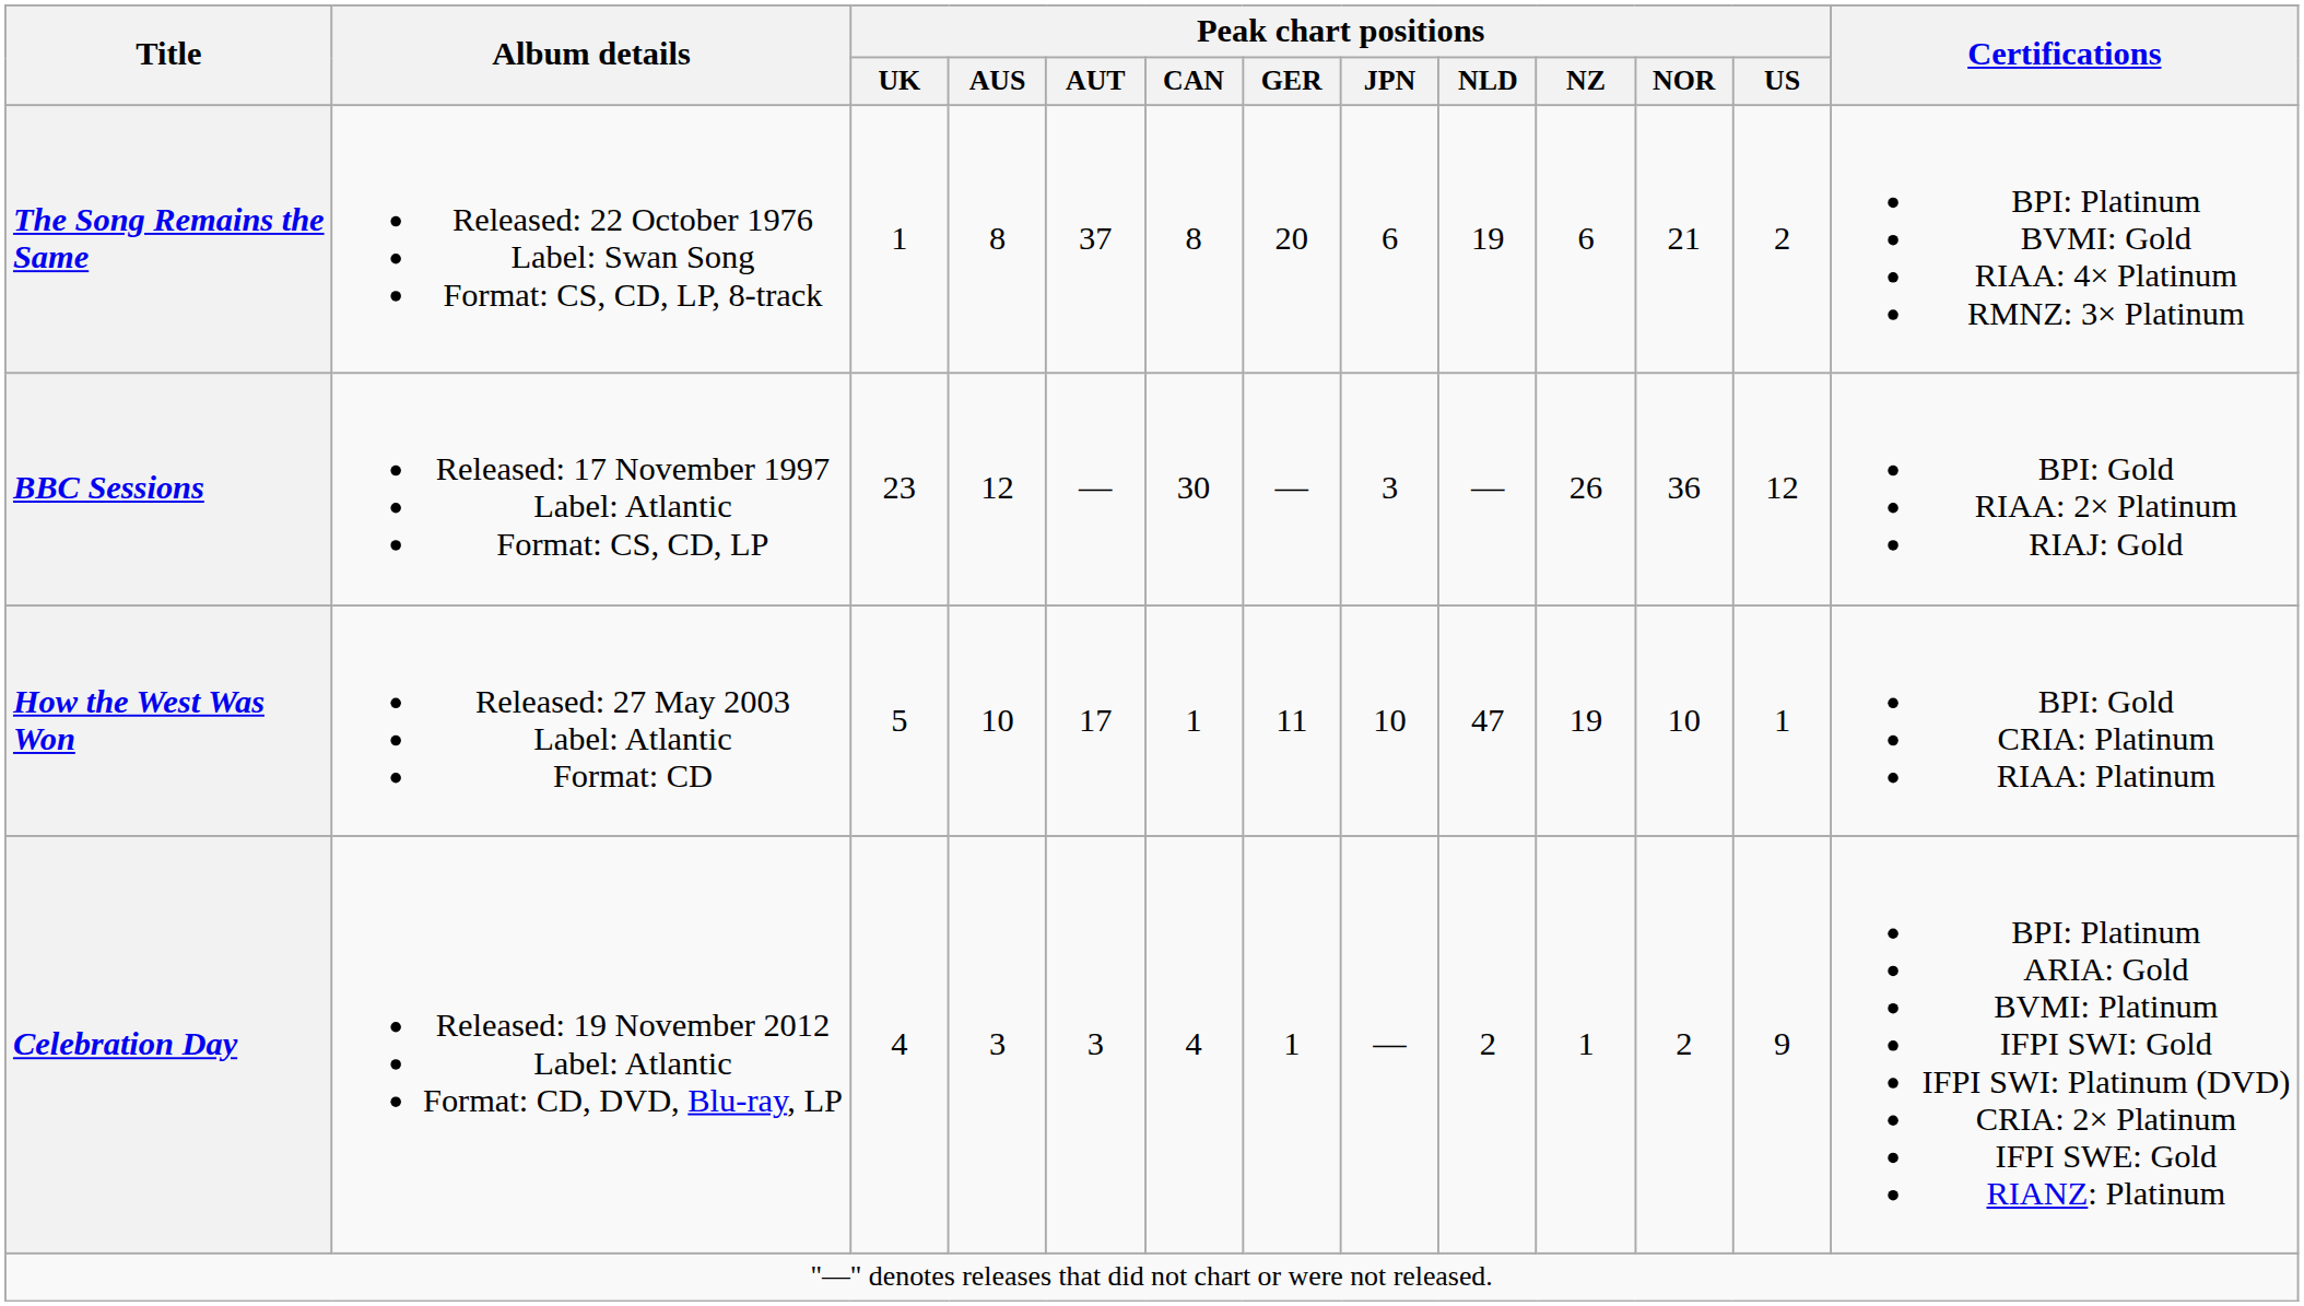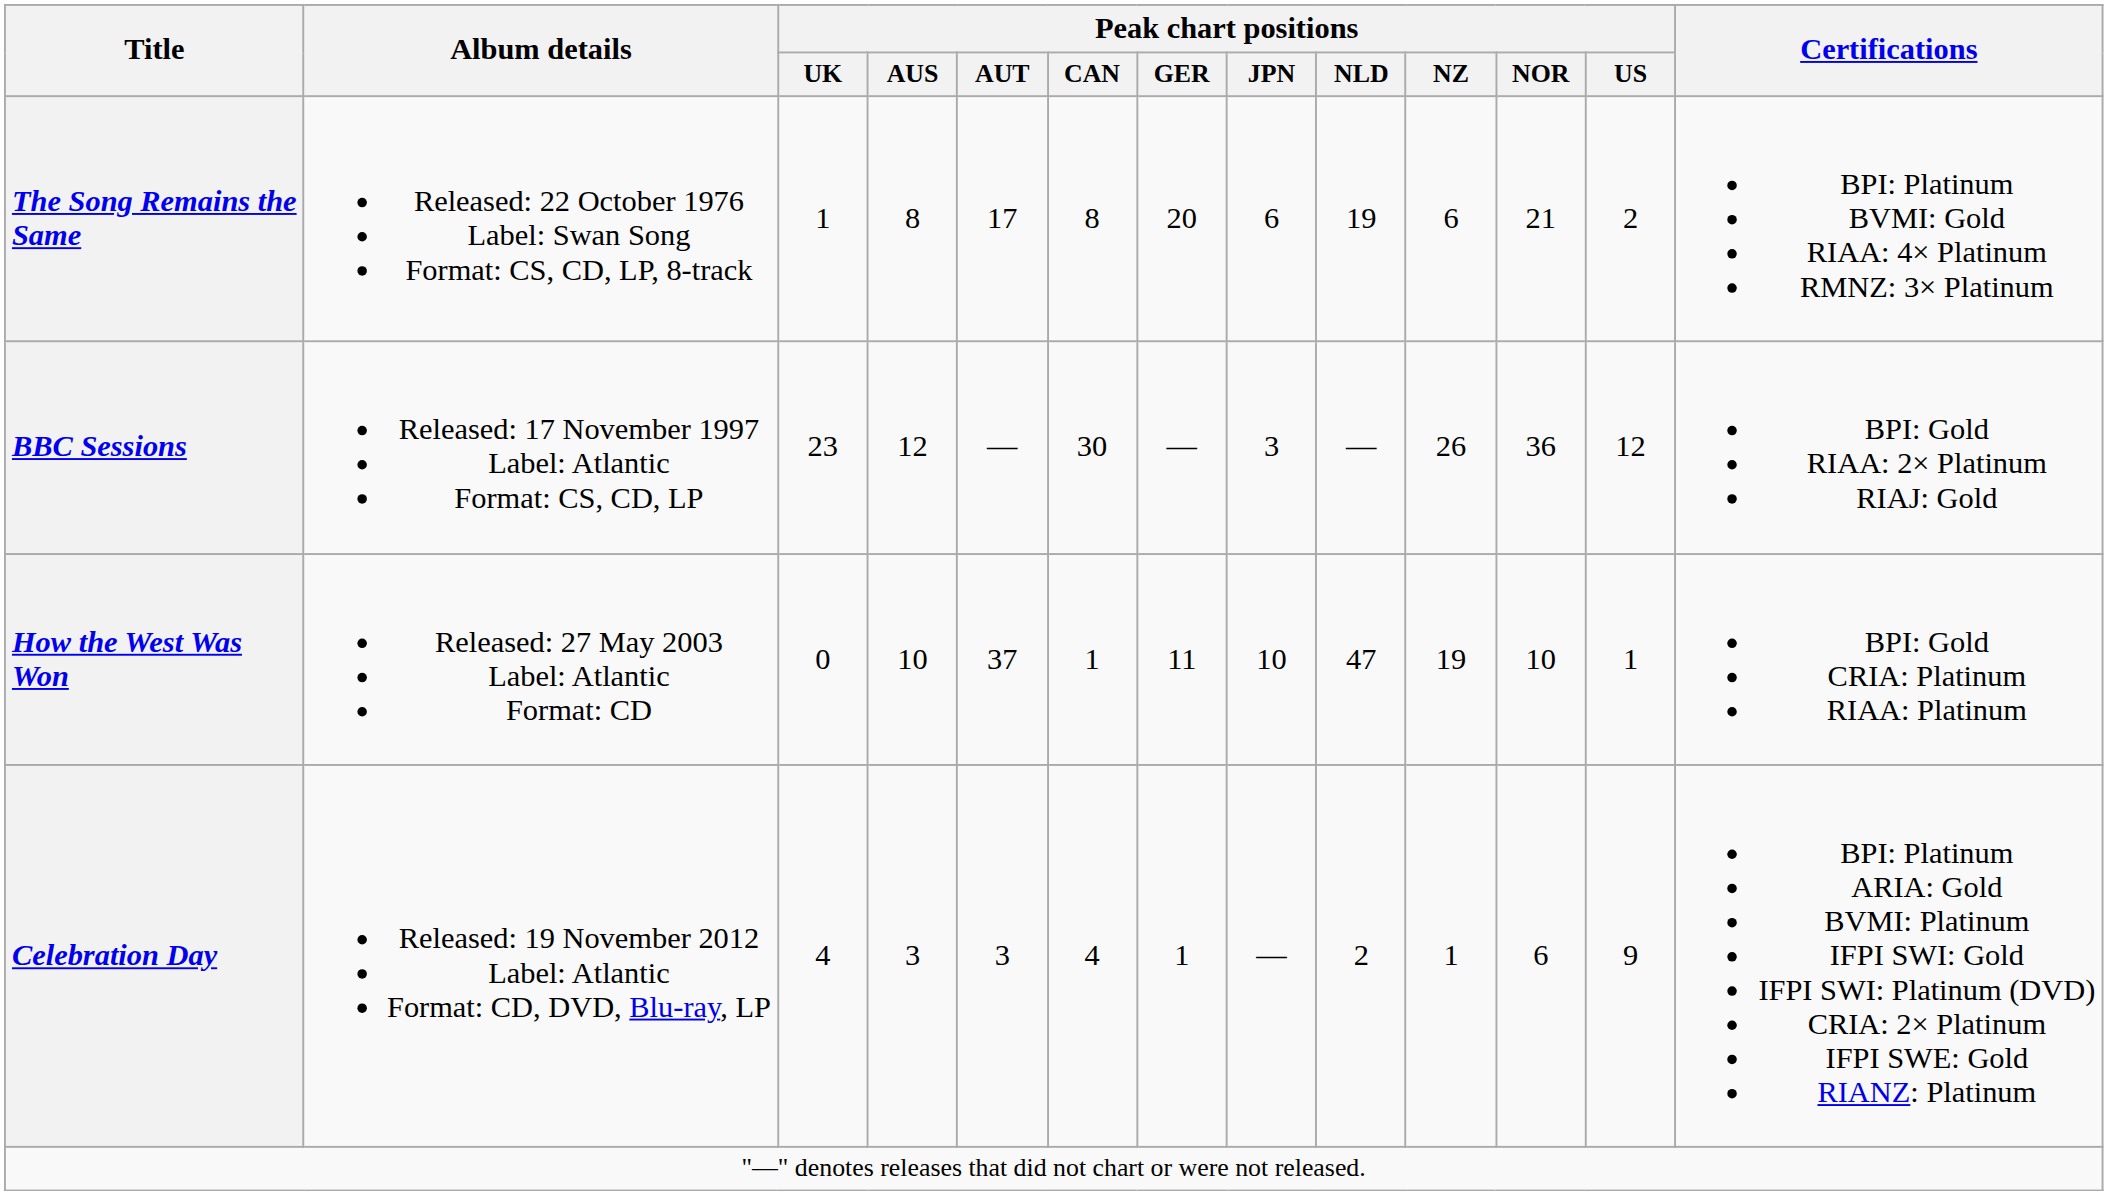 <table class="wikitable plainrowheaders" style="text-align:center;">
 <tr>
 <th scope="col" rowspan="2" style="width:150px;">Title</th>
 <th scope="col" rowspan="2">Album details</th>
 <th scope="col" colspan="10">Peak chart positions</th>
 <th scope="col" rowspan="2"><a href='#'>Certifications</a></th>
 </tr>
 <tr>
 <th style="width:3em;font-size:85%">UK<br></th>
 <th style="width:3em;font-size:85%">AUS<br></th>
 <th style="width:3em;font-size:85%">AUT<br></th>
 <th style="width:3em;font-size:85%">CAN<br></th>
 <th style="width:3em;font-size:85%">GER<br></th>
 <th style="width:3em;font-size:85%">JPN<br></th>
 <th style="width:3em;font-size:85%">NLD<br></th>
 <th style="width:3em;font-size:85%">NZ<br></th>
 <th style="width:3em;font-size:85%">NOR<br></th>
 <th style="width:3em;font-size:85%">US<br></th>
 </tr>
 <tr>
 <th scope="row" style="text-align:left"><em><a href='#'>The Song Remains the Same</a></em></th>
 <td><br><ul><li>Released: 22 October 1976</li><li>Label: Swan Song</li><li>Format: CS, CD, LP, 8-track</li></ul></td>
 <td>1</td>
 <td>8</td>
-<td>37</td>
+<td>17</td>
 <td>8</td>
 <td>20</td>
 <td>6</td>
 <td>19</td>
 <td>6</td>
 <td>21</td>
 <td>2</td>
 <td><br><ul><li>BPI: Platinum</li><li>BVMI: Gold</li><li>RIAA: 4× Platinum</li><li>RMNZ: 3× Platinum</li></ul></td>
 </tr>
 <tr>
 <th scope="row" style="text-align:left"><em><a href='#'>BBC Sessions</a></em></th>
 <td><br><ul><li>Released: 17 November 1997</li><li>Label: Atlantic</li><li>Format: CS, CD, LP</li></ul></td>
 <td>23</td>
 <td>12</td>
 <td>—</td>
 <td>30</td>
 <td>—</td>
 <td>3</td>
 <td>—</td>
 <td>26</td>
 <td>36</td>
 <td>12</td>
 <td><br><ul><li>BPI: Gold</li><li>RIAA: 2× Platinum</li><li>RIAJ: Gold</li></ul></td>
 </tr>
 <tr>
 <th scope="row" style="text-align:left"><em><a href='#'>How the West Was Won</a></em></th>
 <td><br><ul><li>Released: 27 May 2003</li><li>Label: Atlantic</li><li>Format: CD</li></ul></td>
-<td>5</td>
+<td>0</td>
 <td>10</td>
-<td>17</td>
+<td>37</td>
 <td>1</td>
 <td>11</td>
 <td>10</td>
 <td>47</td>
 <td>19</td>
 <td>10</td>
 <td>1</td>
 <td><br><ul><li>BPI: Gold</li><li>CRIA: Platinum</li><li>RIAA: Platinum</li></ul></td>
 </tr>
 <tr>
 <th scope="row" style="text-align:left"><em><a href='#'>Celebration Day</a></em></th>
 <td><br><ul><li>Released: 19 November 2012</li><li>Label: Atlantic</li><li>Format: CD, DVD, <a href='#'>Blu-ray</a>, LP</li></ul></td>
 <td>4</td>
 <td>3</td>
 <td>3</td>
 <td>4</td>
 <td>1</td>
 <td>—</td>
 <td>2</td>
 <td>1</td>
-<td>2</td>
+<td>6</td>
 <td>9</td>
 <td><br><ul><li>BPI: Platinum</li><li>ARIA: Gold</li><li>BVMI: Platinum</li><li>IFPI SWI: Gold</li><li>IFPI SWI: Platinum (DVD)</li><li>CRIA: 2× Platinum</li><li>IFPI SWE: Gold</li><li><a href='#'>RIANZ</a>: Platinum</li></ul></td>
 </tr>
 <tr>
 <td colspan="23" style="text-align:center; font-size:85%;">"—" denotes releases that did not chart or were not released.</td>
 </tr>
 </table>
